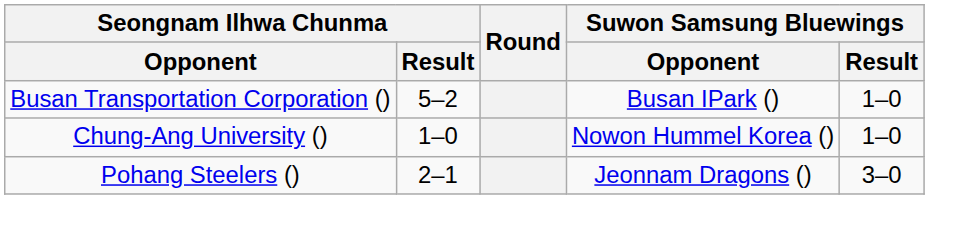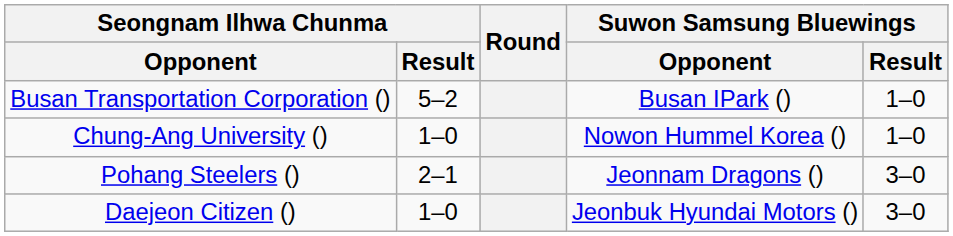 <table class="wikitable" style="text-align:center">
 <tr>
 <th colspan="2">Seongnam Ilhwa Chunma</th>
 <th rowspan="2">Round</th>
 <th colspan="2">Suwon Samsung Bluewings</th>
 </tr>
 <tr>
 <th>Opponent</th>
 <th>Result</th>
 <th>Opponent</th>
 <th>Result</th>
 </tr>
 <tr>
 <td><a href='#'>Busan Transportation Corporation</a> ()</td>
 <td>5–2</td>
 <th></th>
 <td><a href='#'>Busan IPark</a> ()</td>
 <td>1–0</td>
 </tr>
 <tr>
 <td><a href='#'>Chung-Ang University</a> ()</td>
 <td>1–0</td>
 <th></th>
 <td><a href='#'>Nowon Hummel Korea</a> ()</td>
 <td>1–0</td>
 </tr>
 <tr>
 <td><a href='#'>Pohang Steelers</a> ()</td>
 <td>2–1</td>
 <th></th>
 <td><a href='#'>Jeonnam Dragons</a> ()</td>
 <td>3–0</td>
 </tr>
+<tr>
+<td><a href='#'>Daejeon Citizen</a> ()</td>
+<td>1–0</td>
+<th></th>
+<td><a href='#'>Jeonbuk Hyundai Motors</a> ()</td>
+<td>3–0</td>
+</tr>
 </table>
